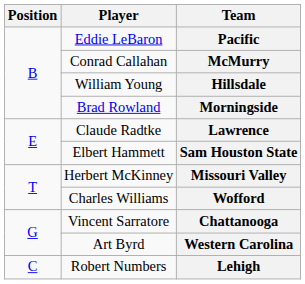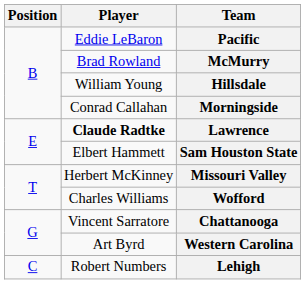 <table class="wikitable">
 <tr>
 <th>Position</th>
 <th>Player</th>
 <th>Team</th>
 </tr>
 <tr style="text-align:center;">
 <td rowspan="4"><a href='#'>B</a></td>
 <td><a href='#'>Eddie LeBaron</a></td>
 <th Style = >Pacific</th>
 </tr>
 <tr style="text-align:center;">
-<td>Conrad Callahan</td>
+<td><a href='#'>Brad Rowland</a></td>
 <th Style = >McMurry</th>
 </tr>
 <tr style="text-align:center;">
 <td>William Young</td>
 <th Style = >Hillsdale</th>
 </tr>
 <tr style="text-align:center;">
-<td><a href='#'>Brad Rowland</a></td>
+<td>Conrad Callahan</td>
 <th Style = >Morningside</th>
 </tr>
 <tr style="text-align:center;">
 <td rowspan="2"><a href='#'>E</a></td>
-<td>Claude Radtke</td>
+<td><strong>Claude Radtke</strong></td>
 <th Style = >Lawrence</th>
 </tr>
 <tr style="text-align:center;">
 <td>Elbert Hammett</td>
 <th Style = >Sam Houston State</th>
 </tr>
 <tr style="text-align:center;">
 <td rowspan="2"><a href='#'>T</a></td>
 <td>Herbert McKinney</td>
 <th Style = >Missouri Valley</th>
 </tr>
 <tr style="text-align:center;">
 <td>Charles Williams</td>
 <th Style = >Wofford</th>
 </tr>
 <tr style="text-align:center;">
 <td rowspan="2"><a href='#'>G</a></td>
 <td>Vincent Sarratore</td>
 <th Style = >Chattanooga</th>
 </tr>
 <tr style="text-align:center;">
 <td>Art Byrd</td>
 <th Style = >Western Carolina</th>
 </tr>
 <tr style="text-align:center;">
 <td><a href='#'>C</a></td>
 <td>Robert Numbers</td>
 <th Style = >Lehigh</th>
 </tr>
 </table>
